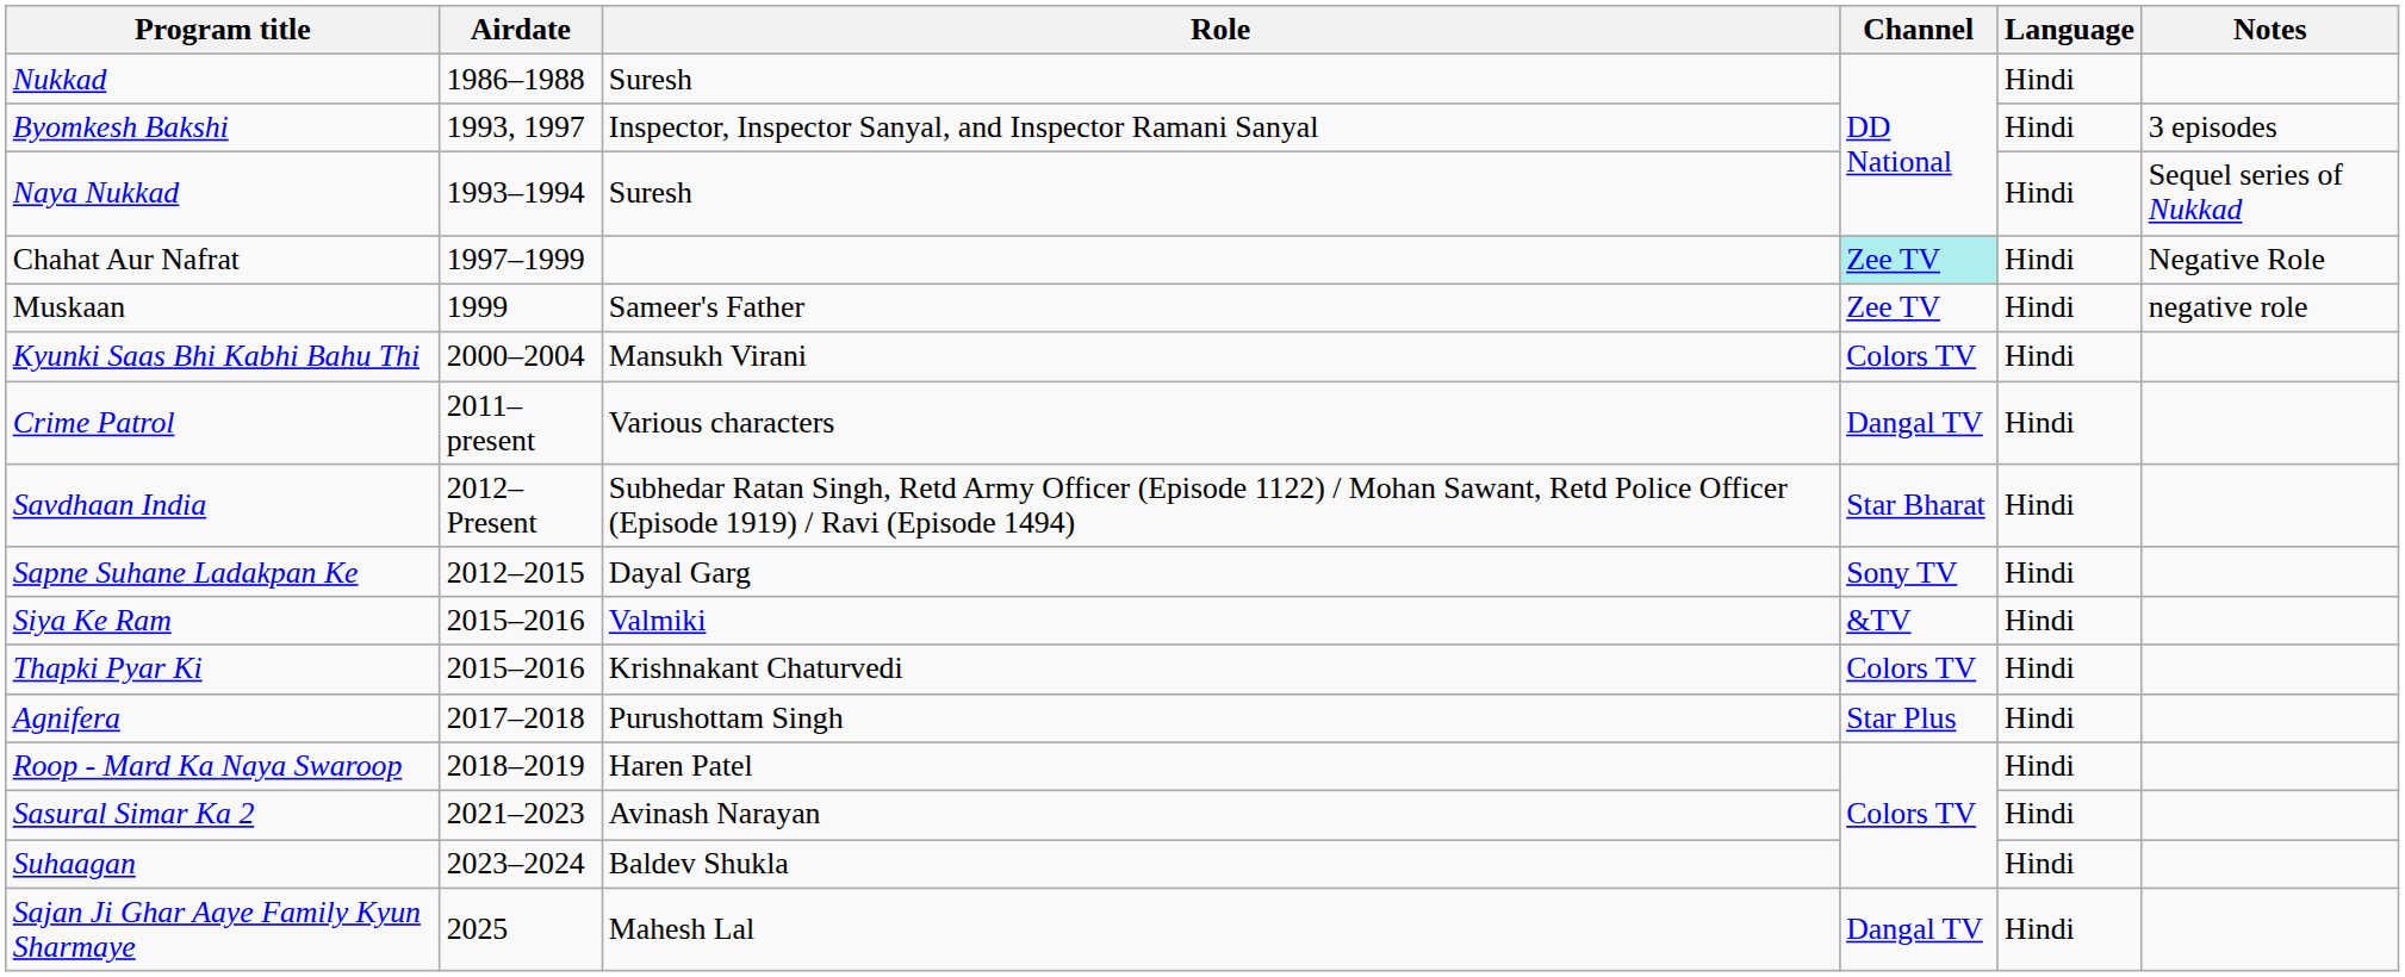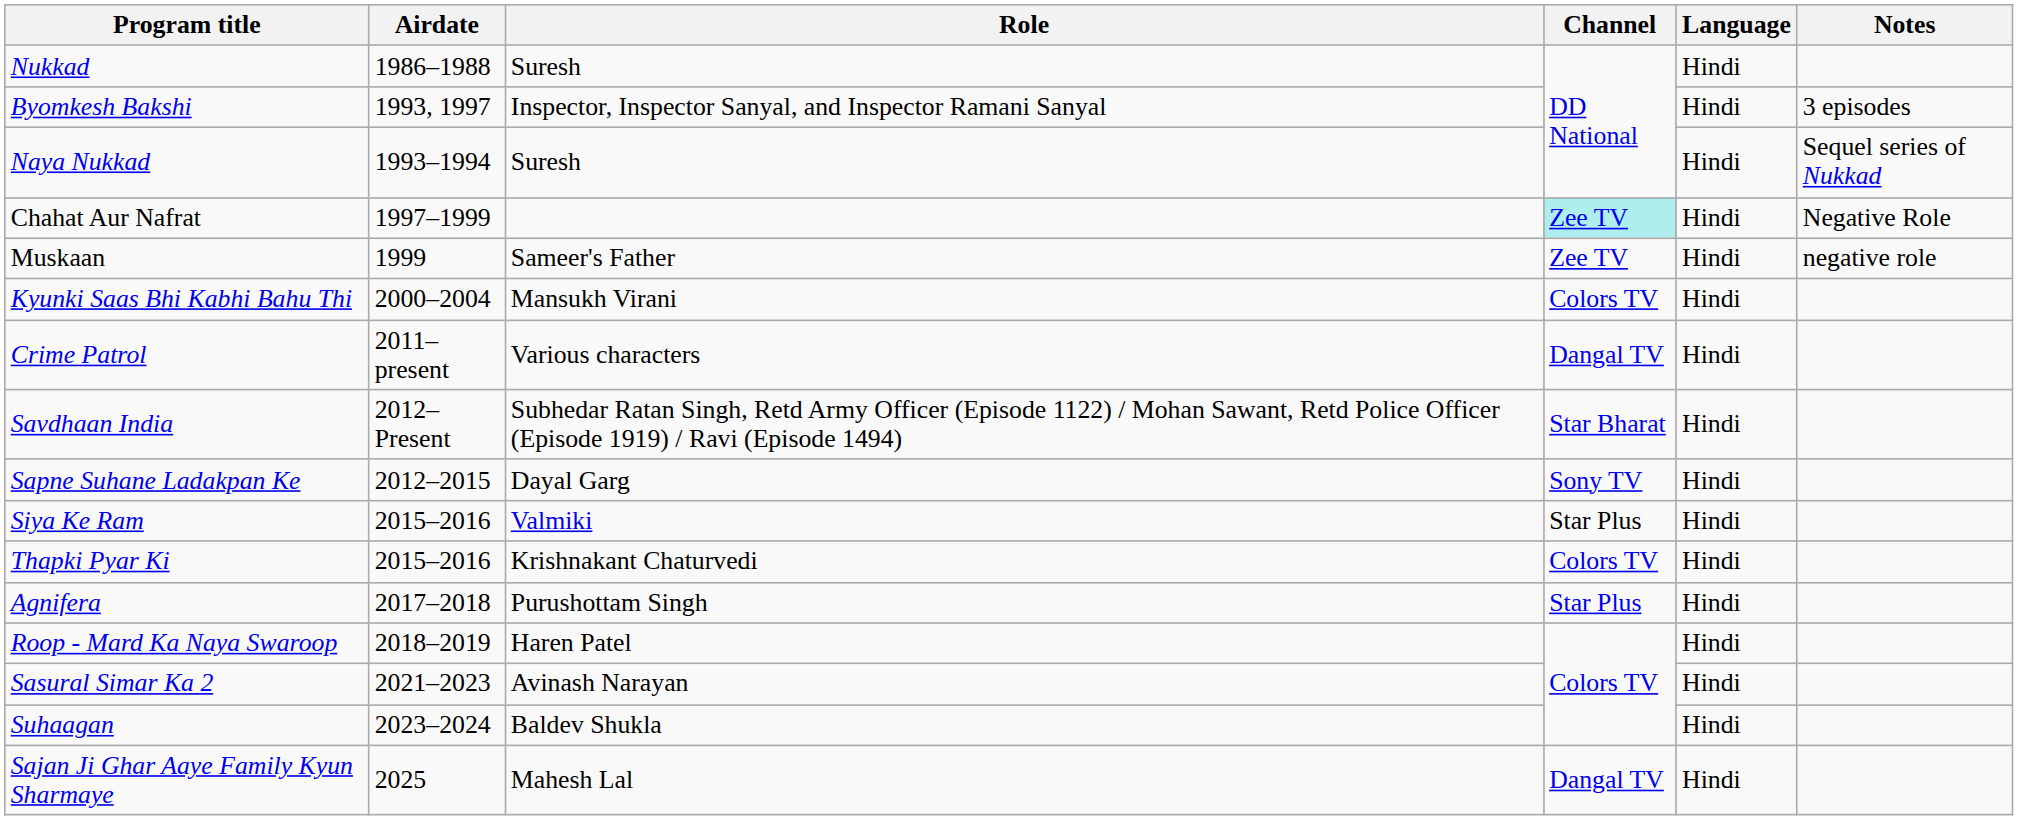 <table class="wikitable">
 <tr>
 <th>Program title</th>
 <th>Airdate</th>
 <th>Role</th>
 <th>Channel</th>
 <th>Language</th>
 <th>Notes</th>
 </tr>
 <tr>
 <td><em><a href='#'>Nukkad</a></em></td>
 <td>1986–1988</td>
 <td>Suresh</td>
 <td rowspan="3"><a href='#'>DD National</a></td>
 <td>Hindi</td>
 <td></td>
 </tr>
 <tr>
 <td><em><a href='#'>Byomkesh Bakshi</a></em></td>
 <td>1993, 1997</td>
 <td>Inspector, Inspector Sanyal, and Inspector Ramani Sanyal</td>
 <td>Hindi</td>
 <td>3 episodes</td>
 </tr>
 <tr>
 <td><em><a href='#'>Naya Nukkad</a></em></td>
 <td>1993–1994</td>
 <td>Suresh</td>
 <td>Hindi</td>
 <td>Sequel series of <em><a href='#'>Nukkad</a></em></td>
 </tr>
 <tr>
 <td>Chahat Aur Nafrat</td>
 <td>1997–1999</td>
 <td></td>
 <td style="background: paleturquoise;"><a href='#'>Zee TV</a></td>
 <td>Hindi</td>
 <td>Negative Role</td>
 </tr>
 <tr>
 <td>Muskaan</td>
 <td>1999</td>
 <td>Sameer's Father</td>
 <td><a href='#'>Zee TV</a></td>
 <td>Hindi</td>
 <td>negative role</td>
 </tr>
 <tr>
 <td><em><a href='#'>Kyunki Saas Bhi Kabhi Bahu Thi</a></em></td>
 <td>2000–2004</td>
 <td>Mansukh Virani</td>
 <td><a href='#'>Colors TV</a></td>
 <td>Hindi</td>
 <td></td>
 </tr>
 <tr>
 <td><em><a href='#'>Crime Patrol</a></em></td>
 <td>2011–present</td>
 <td>Various characters</td>
 <td><a href='#'>Dangal TV</a></td>
 <td>Hindi</td>
 <td></td>
 </tr>
 <tr>
 <td><em><a href='#'>Savdhaan India</a></em></td>
 <td>2012–Present</td>
 <td>Subhedar Ratan Singh, Retd Army Officer  (Episode 1122) / Mohan Sawant, Retd Police Officer (Episode 1919) / Ravi (Episode 1494)</td>
 <td><a href='#'>Star Bharat</a></td>
 <td>Hindi</td>
 <td></td>
 </tr>
 <tr>
 <td><em><a href='#'>Sapne Suhane Ladakpan Ke</a></em></td>
 <td>2012–2015</td>
 <td>Dayal Garg</td>
 <td><a href='#'>Sony TV</a></td>
 <td>Hindi</td>
 <td></td>
 </tr>
 <tr>
 <td><em><a href='#'>Siya Ke Ram</a></em></td>
 <td>2015–2016</td>
 <td><a href='#'>Valmiki</a></td>
-<td><a href='#'>&TV</a></td>
+<td>Star Plus</td>
 <td>Hindi</td>
 <td></td>
 </tr>
 <tr>
 <td><em><a href='#'>Thapki Pyar Ki</a></em></td>
 <td>2015–2016</td>
 <td>Krishnakant Chaturvedi</td>
 <td><a href='#'>Colors TV</a></td>
 <td>Hindi</td>
 <td></td>
 </tr>
 <tr>
 <td><em><a href='#'>Agnifera</a></em></td>
 <td>2017–2018</td>
 <td>Purushottam Singh</td>
 <td><a href='#'>Star Plus</a></td>
 <td>Hindi</td>
 <td></td>
 </tr>
 <tr>
 <td><em><a href='#'>Roop - Mard Ka Naya Swaroop</a></em></td>
 <td>2018–2019</td>
 <td>Haren Patel</td>
 <td rowspan="3"><a href='#'>Colors TV</a></td>
 <td>Hindi</td>
 <td></td>
 </tr>
 <tr>
 <td><em><a href='#'>Sasural Simar Ka 2</a></em></td>
 <td>2021–2023</td>
 <td>Avinash Narayan</td>
 <td>Hindi</td>
 <td></td>
 </tr>
 <tr>
 <td><em><a href='#'>Suhaagan</a></em></td>
 <td>2023–2024</td>
 <td>Baldev Shukla</td>
 <td>Hindi</td>
 <td></td>
 </tr>
 <tr>
 <td><em><a href='#'>Sajan Ji Ghar Aaye Family Kyun Sharmaye</a></em></td>
 <td>2025</td>
 <td>Mahesh Lal</td>
 <td><a href='#'>Dangal TV</a></td>
 <td>Hindi</td>
 <td></td>
 </tr>
 </table>
